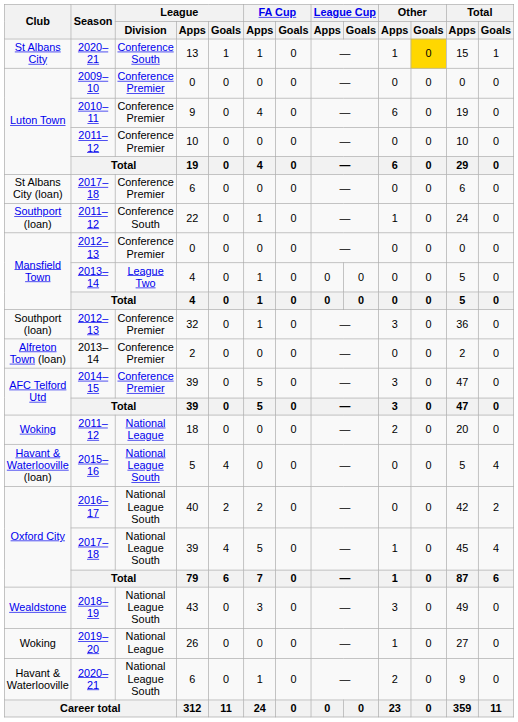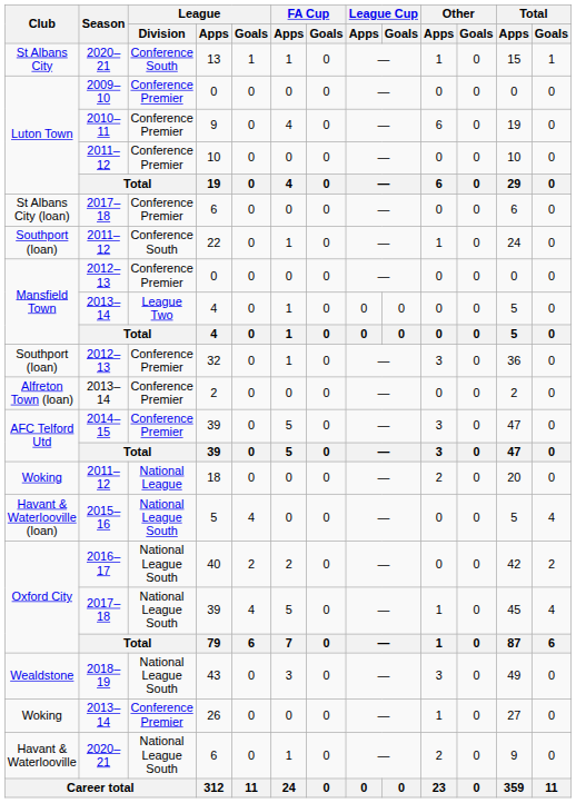 <table class="wikitable" style="text-align: center;">
 <tr>
 <th rowspan=2>Club</th>
 <th rowspan=2>Season</th>
 <th colspan=3>League</th>
 <th colspan=2><a href='#'>FA Cup</a></th>
 <th colspan=2><a href='#'>League Cup</a></th>
 <th colspan=2>Other</th>
 <th colspan=2>Total</th>
 </tr>
 <tr>
 <th>Division</th>
 <th>Apps</th>
 <th>Goals</th>
 <th>Apps</th>
 <th>Goals</th>
 <th>Apps</th>
 <th>Goals</th>
 <th>Apps</th>
 <th>Goals</th>
 <th>Apps</th>
 <th>Goals</th>
 </tr>
 <tr>
 <td><a href='#'>St Albans City</a></td>
 <td><a href='#'>2020–21</a></td>
 <td><a href='#'>Conference South</a></td>
 <td>13</td>
 <td>1</td>
 <td>1</td>
 <td>0</td>
 <td colspan=2>—</td>
 <td>1</td>
-<td style="background: gold;">0</td>
+<td>0</td>
 <td>15</td>
 <td>1</td>
 </tr>
 <tr>
 <td rowspan=4><a href='#'>Luton Town</a></td>
 <td><a href='#'>2009–10</a></td>
 <td><a href='#'>Conference Premier</a></td>
 <td>0</td>
 <td>0</td>
 <td>0</td>
 <td>0</td>
 <td colspan=2>—</td>
 <td>0</td>
 <td>0</td>
 <td>0</td>
 <td>0</td>
 </tr>
 <tr>
 <td><a href='#'>2010–11</a></td>
 <td>Conference Premier</td>
 <td>9</td>
 <td>0</td>
 <td>4</td>
 <td>0</td>
 <td colspan=2>—</td>
 <td>6</td>
 <td>0</td>
 <td>19</td>
 <td>0</td>
 </tr>
 <tr>
 <td><a href='#'>2011–12</a></td>
 <td>Conference Premier</td>
 <td>10</td>
 <td>0</td>
 <td>0</td>
 <td>0</td>
 <td colspan=2>—</td>
 <td>0</td>
 <td>0</td>
 <td>10</td>
 <td>0</td>
 </tr>
 <tr>
 <th colspan=2>Total</th>
 <th>19</th>
 <th>0</th>
 <th>4</th>
 <th>0</th>
 <th colspan=2>—</th>
 <th>6</th>
 <th>0</th>
 <th>29</th>
 <th>0</th>
 </tr>
 <tr>
 <td>St Albans City (loan)</td>
 <td><a href='#'>2017–18</a></td>
 <td>Conference Premier</td>
 <td>6</td>
 <td>0</td>
 <td>0</td>
 <td>0</td>
 <td colspan=2>—</td>
 <td>0</td>
 <td>0</td>
 <td>6</td>
 <td>0</td>
 </tr>
 <tr>
 <td><a href='#'>Southport</a> (loan)</td>
 <td><a href='#'>2011–12</a></td>
 <td>Conference South</td>
 <td>22</td>
 <td>0</td>
 <td>1</td>
 <td>0</td>
 <td colspan=2>—</td>
 <td>1</td>
 <td>0</td>
 <td>24</td>
 <td>0</td>
 </tr>
 <tr>
 <td rowspan=3><a href='#'>Mansfield Town</a></td>
 <td><a href='#'>2012–13</a></td>
 <td>Conference Premier</td>
 <td>0</td>
 <td>0</td>
 <td>0</td>
 <td>0</td>
 <td colspan=2>—</td>
 <td>0</td>
 <td>0</td>
 <td>0</td>
 <td>0</td>
 </tr>
 <tr>
 <td><a href='#'>2013–14</a></td>
 <td><a href='#'>League Two</a></td>
 <td>4</td>
 <td>0</td>
 <td>1</td>
 <td>0</td>
 <td>0</td>
 <td>0</td>
 <td>0</td>
 <td>0</td>
 <td>5</td>
 <td>0</td>
 </tr>
 <tr>
 <th colspan=2>Total</th>
 <th>4</th>
 <th>0</th>
 <th>1</th>
 <th>0</th>
 <th>0</th>
 <th>0</th>
 <th>0</th>
 <th>0</th>
 <th>5</th>
 <th>0</th>
 </tr>
 <tr>
 <td>Southport (loan)</td>
 <td><a href='#'>2012–13</a></td>
 <td>Conference Premier</td>
 <td>32</td>
 <td>0</td>
 <td>1</td>
 <td>0</td>
 <td colspan=2>—</td>
 <td>3</td>
 <td>0</td>
 <td>36</td>
 <td>0</td>
 </tr>
 <tr>
 <td><a href='#'>Alfreton Town</a> (loan)</td>
 <td>2013–14</td>
 <td>Conference Premier</td>
 <td>2</td>
 <td>0</td>
 <td>0</td>
 <td>0</td>
 <td colspan=2>—</td>
 <td>0</td>
 <td>0</td>
 <td>2</td>
 <td>0</td>
 </tr>
 <tr>
 <td rowspan=2><a href='#'>AFC Telford Utd</a></td>
 <td><a href='#'>2014–15</a></td>
 <td><a href='#'>Conference Premier</a></td>
 <td>39</td>
 <td>0</td>
 <td>5</td>
 <td>0</td>
 <td colspan=2>—</td>
 <td>3</td>
 <td>0</td>
 <td>47</td>
 <td>0</td>
 </tr>
 <tr>
 <th colspan=2>Total</th>
 <th>39</th>
 <th>0</th>
 <th>5</th>
 <th>0</th>
 <th colspan=2>—</th>
 <th>3</th>
 <th>0</th>
 <th>47</th>
 <th>0</th>
 </tr>
 <tr>
 <td><a href='#'>Woking</a></td>
 <td><a href='#'>2011–12</a></td>
 <td><a href='#'>National League</a></td>
 <td>18</td>
 <td>0</td>
 <td>0</td>
 <td>0</td>
 <td colspan=2>—</td>
 <td>2</td>
 <td>0</td>
 <td>20</td>
 <td>0</td>
 </tr>
 <tr>
 <td><a href='#'>Havant & Waterlooville</a> (loan)</td>
 <td><a href='#'>2015–16</a></td>
 <td><a href='#'>National League South</a></td>
 <td>5</td>
 <td>4</td>
 <td>0</td>
 <td>0</td>
 <td colspan=2>—</td>
 <td>0</td>
 <td>0</td>
 <td>5</td>
 <td>4</td>
 </tr>
 <tr>
 <td rowspan=3><a href='#'>Oxford City</a></td>
 <td><a href='#'>2016–17</a></td>
 <td>National League South</td>
 <td>40</td>
 <td>2</td>
 <td>2</td>
 <td>0</td>
 <td colspan=2>—</td>
 <td>0</td>
 <td>0</td>
 <td>42</td>
 <td>2</td>
 </tr>
 <tr>
 <td><a href='#'>2017–18</a></td>
 <td>National League South</td>
 <td>39</td>
 <td>4</td>
 <td>5</td>
 <td>0</td>
 <td colspan=2>—</td>
 <td>1</td>
 <td>0</td>
 <td>45</td>
 <td>4</td>
 </tr>
 <tr>
 <th colspan=2>Total</th>
 <th>79</th>
 <th>6</th>
 <th>7</th>
 <th>0</th>
 <th colspan=2>—</th>
 <th>1</th>
 <th>0</th>
 <th>87</th>
 <th>6</th>
 </tr>
 <tr>
 <td rowspan=1><a href='#'>Wealdstone</a></td>
 <td><a href='#'>2018–19</a></td>
 <td>National League South</td>
 <td>43</td>
 <td>0</td>
 <td>3</td>
 <td>0</td>
 <td colspan=2>—</td>
 <td>3</td>
 <td>0</td>
 <td>49</td>
 <td>0</td>
 </tr>
 <tr>
 <td>Woking</td>
-<td><a href='#'>2019–20</a></td>
-<td>National League</td>
+<td><a href='#'>2013–14</a></td>
+<td><a href='#'>Conference Premier</a></td>
 <td>26</td>
 <td>0</td>
 <td>0</td>
 <td>0</td>
 <td colspan=2>—</td>
 <td>1</td>
 <td>0</td>
 <td>27</td>
 <td>0</td>
 </tr>
 <tr>
 <td>Havant & Waterlooville</td>
 <td><a href='#'>2020–21</a></td>
 <td>National League South</td>
 <td>6</td>
 <td>0</td>
 <td>1</td>
 <td>0</td>
 <td colspan=2>—</td>
 <td>2</td>
 <td>0</td>
 <td>9</td>
 <td>0</td>
 </tr>
 <tr>
 <th colspan=3>Career total</th>
 <th>312</th>
 <th>11</th>
 <th>24</th>
 <th>0</th>
 <th>0</th>
 <th>0</th>
 <th>23</th>
 <th>0</th>
 <th>359</th>
 <th>11</th>
 </tr>
 </table>
